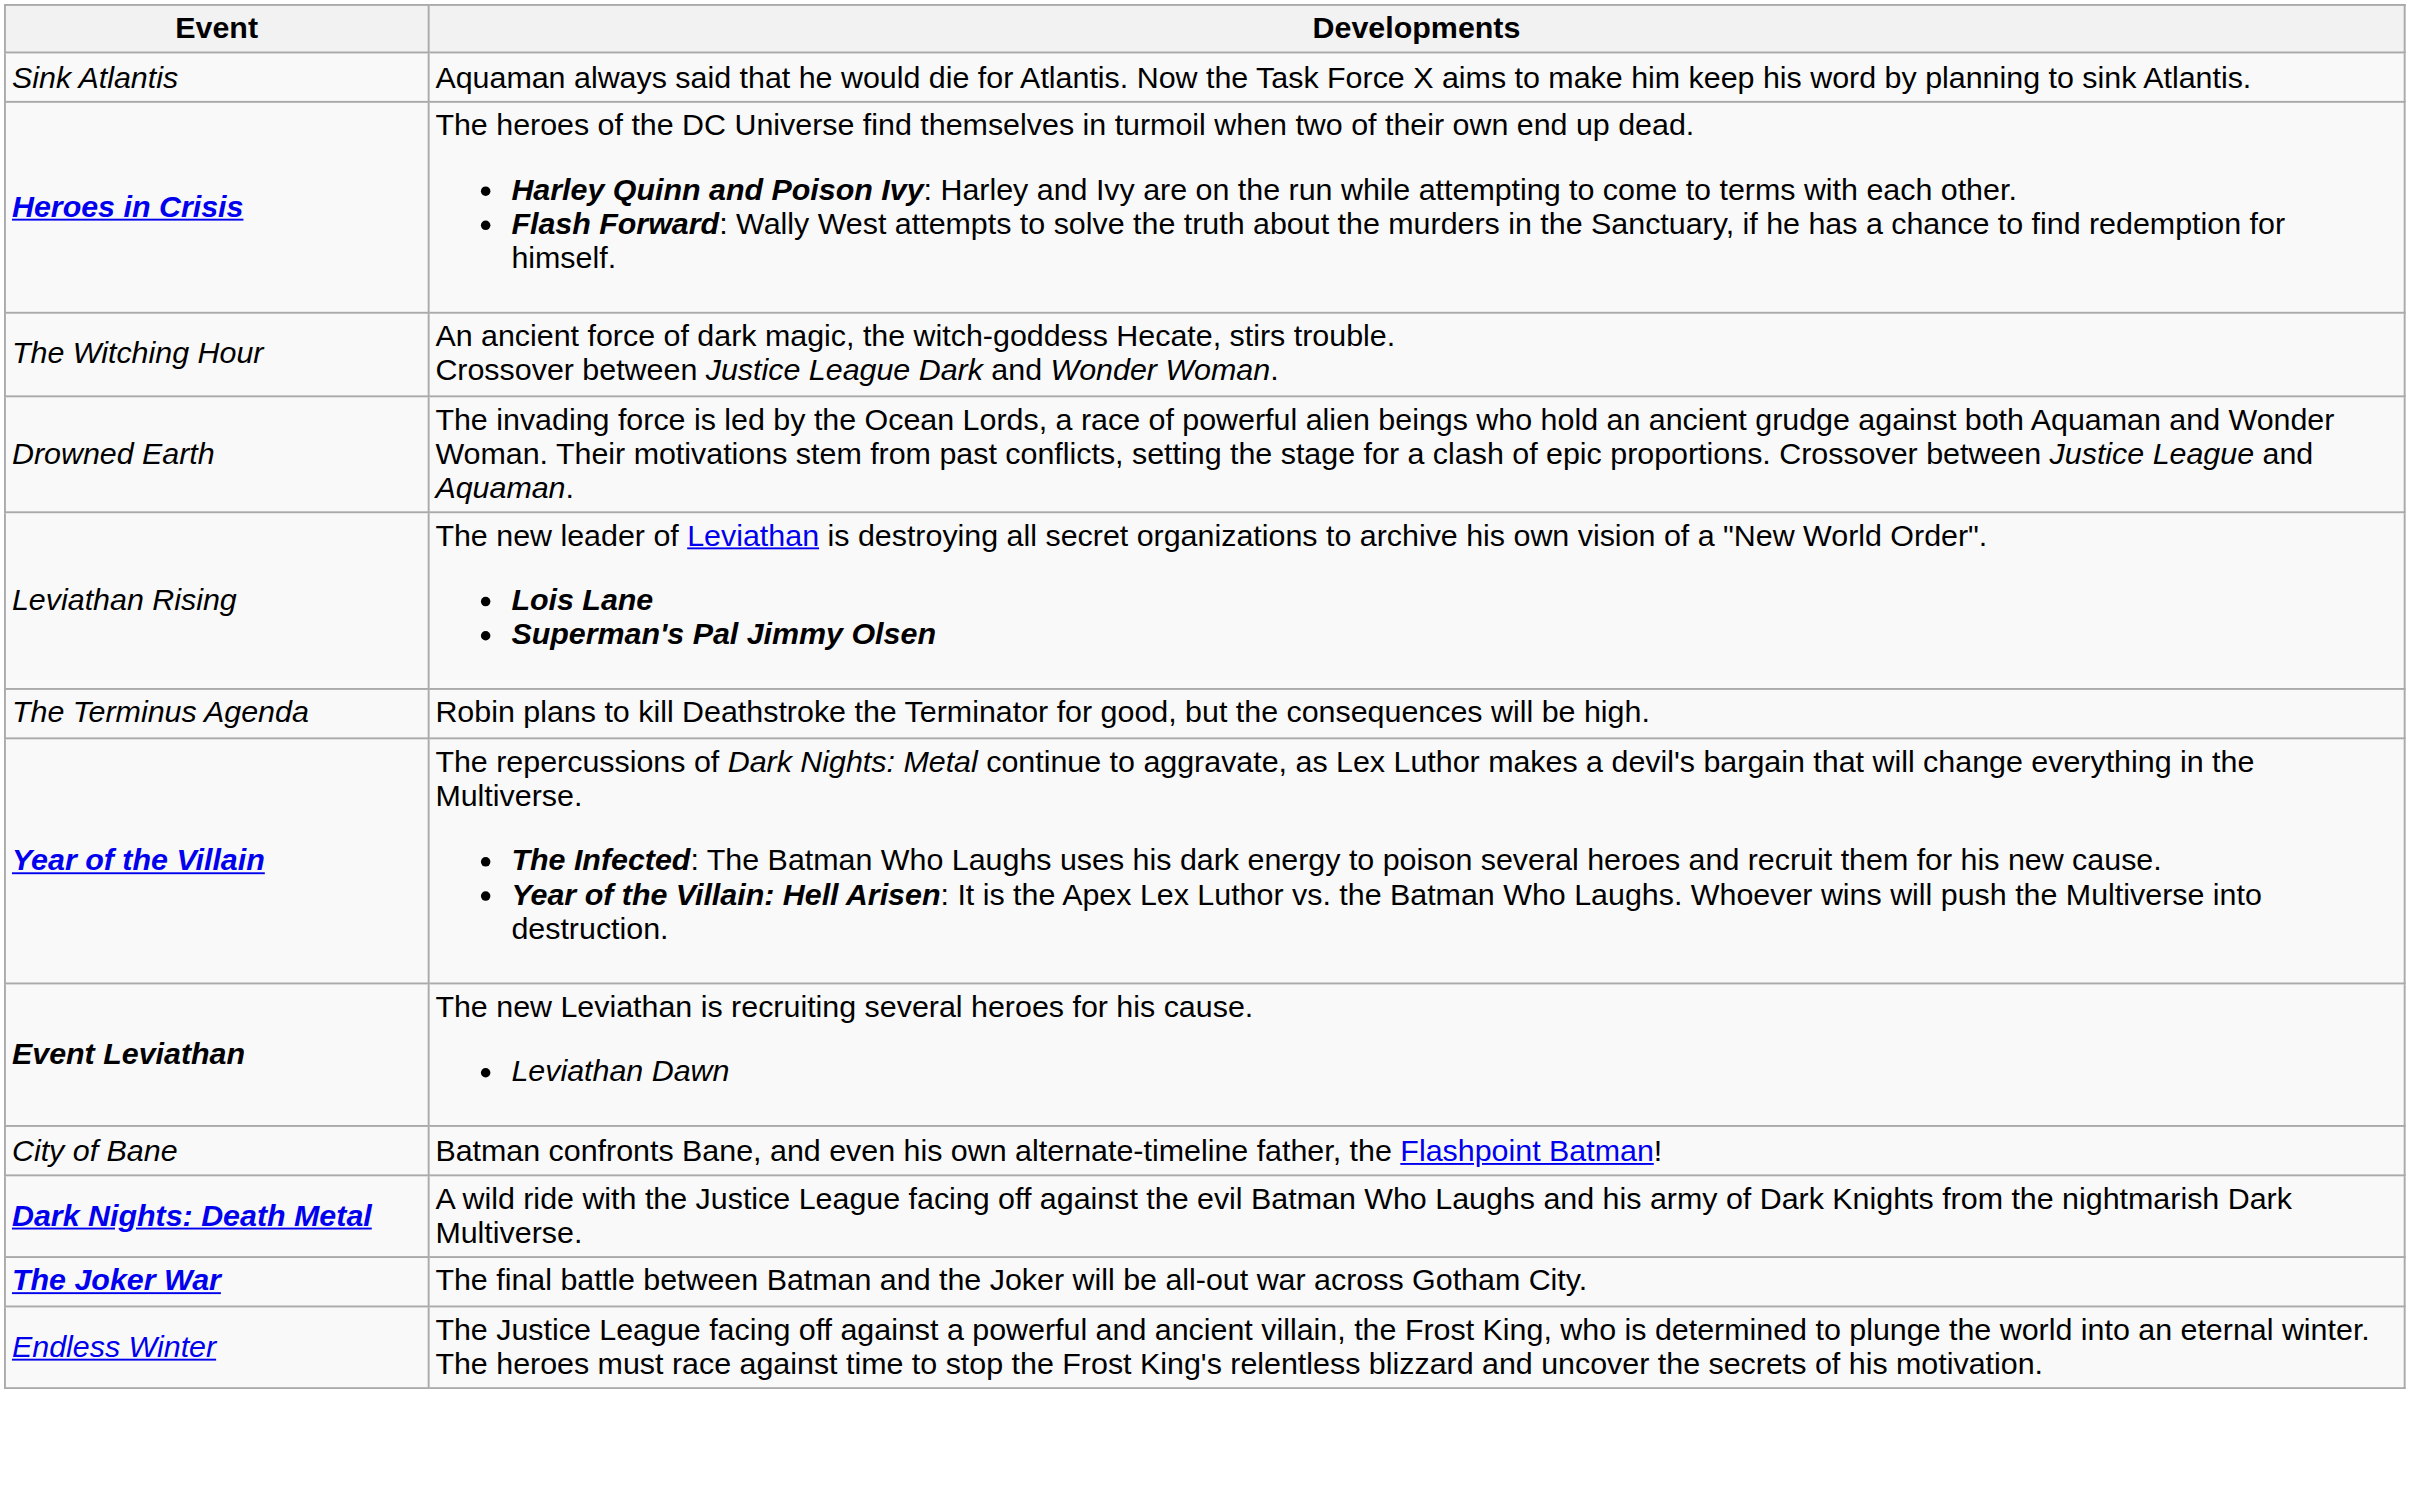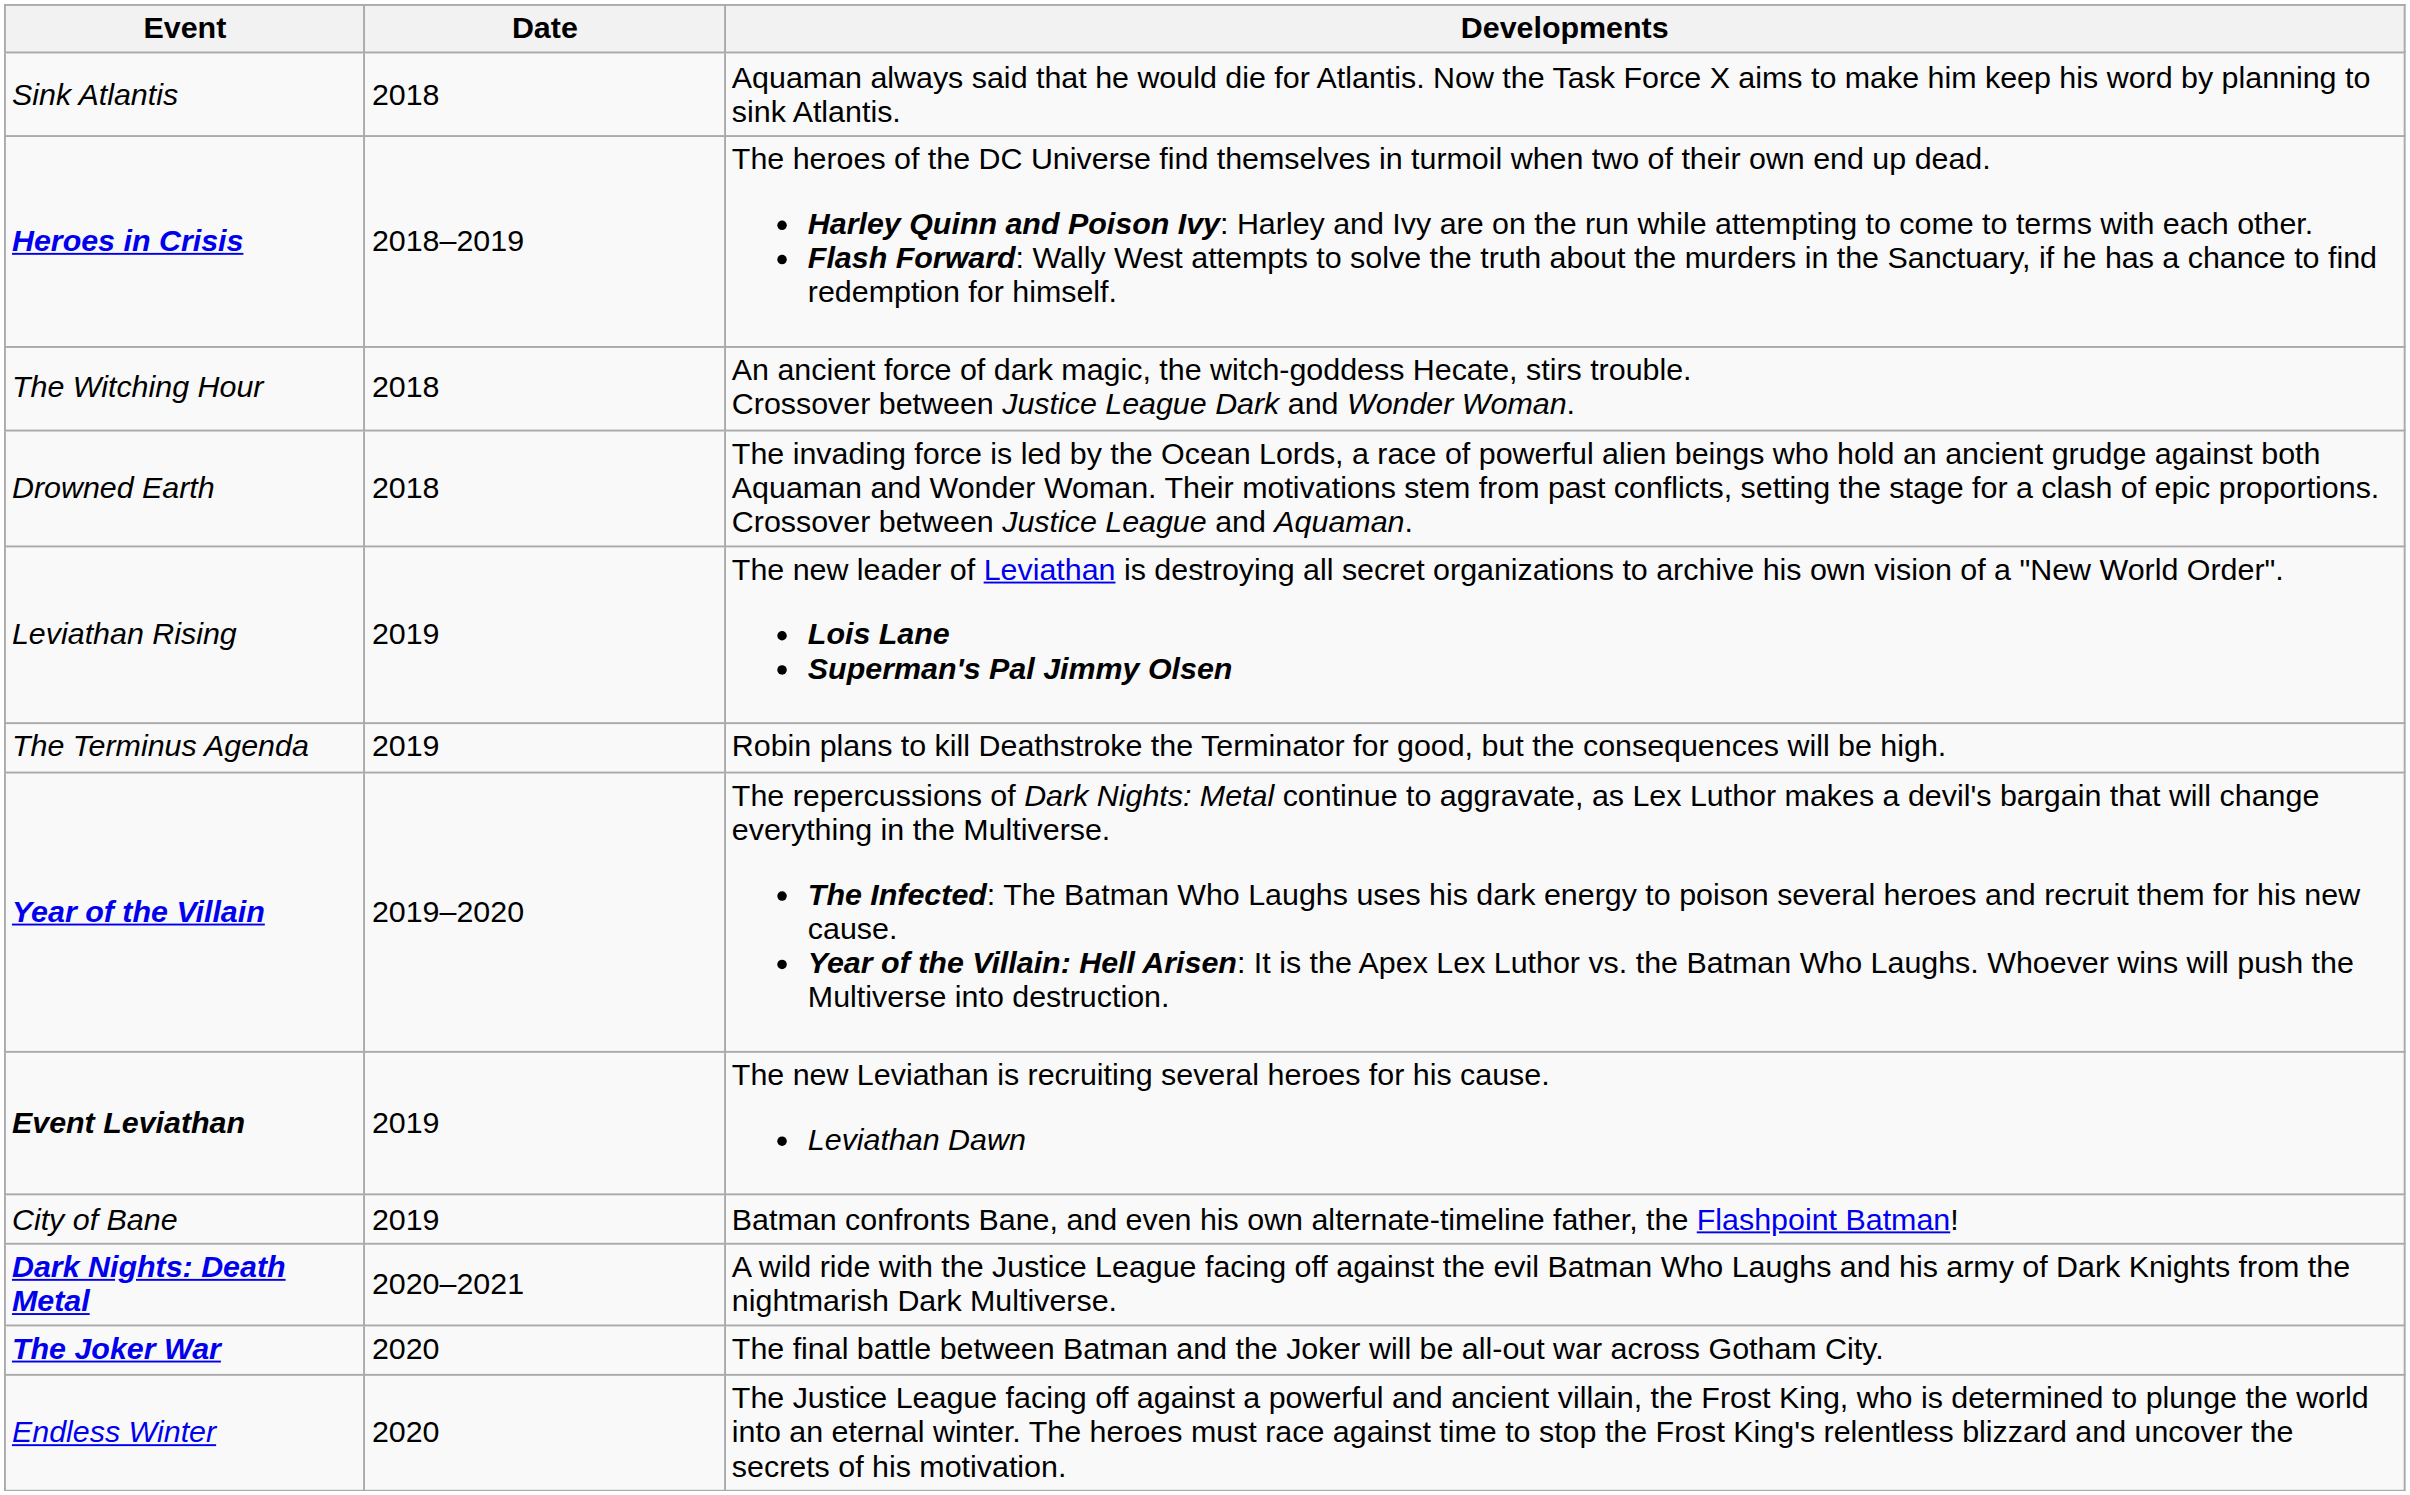 <table class="wikitable" style="width:100%;">
 <tr>
 <th width=15%>Event</th>
+<th width=15%>Date</th>
 <th width=70%>Developments</th>
 </tr>
 <tr>
 <td><em>Sink Atlantis</em></td>
+<td>2018</td>
 <td>Aquaman always said that he would die for Atlantis. Now the Task Force X aims to make him keep his word by planning to sink Atlantis.</td>
 </tr>
 <tr>
 <td><strong><em><a href='#'>Heroes in Crisis</a></em></strong></td>
+<td>2018–2019</td>
 <td>The heroes of the DC Universe find themselves in turmoil when two of their own end up dead.<br><ul><li><strong><em>Harley Quinn and Poison Ivy</em></strong>: Harley and Ivy are on the run while attempting to come to terms with each other.</li><li><strong><em>Flash Forward</em></strong>: Wally West attempts to solve the truth about the murders in the Sanctuary, if he has a chance to find redemption for himself.</li></ul></td>
 </tr>
 <tr>
 <td><em>The Witching Hour</em></td>
+<td>2018</td>
 <td>An ancient force of dark magic, the witch-goddess Hecate, stirs trouble.<br>Crossover between <em>Justice League Dark</em> and <em>Wonder Woman</em>.</td>
 </tr>
 <tr .>
 <td><em>Drowned Earth</em></td>
+<td>2018</td>
 <td>The invading force is led by the Ocean Lords, a race of powerful alien beings who hold an ancient grudge against both Aquaman and Wonder Woman. Their motivations stem from past conflicts, setting the stage for a clash of epic proportions. Crossover between <em>Justice League</em> and <em>Aquaman</em>.</td>
 </tr>
 <tr>
 <td><em>Leviathan Rising</em></td>
+<td>2019</td>
 <td>The new leader of <a href='#'>Leviathan</a> is destroying all secret organizations to archive his own vision of a "New World Order".<br><ul><li><strong><em>Lois Lane</em></strong></li><li><strong><em>Superman's Pal Jimmy Olsen</em></strong></li></ul></td>
 </tr>
 <tr>
 <td><em>The Terminus Agenda</em></td>
+<td>2019</td>
 <td>Robin plans to kill Deathstroke the Terminator for good, but the consequences will be high.</td>
 </tr>
 <tr>
 <td><strong><em><a href='#'>Year of the Villain</a></em></strong></td>
+<td>2019–2020</td>
 <td>The repercussions of <em>Dark Nights: Metal</em> continue to aggravate, as Lex Luthor makes a devil's bargain that will change everything in the Multiverse.<br><ul><li><strong><em>The Infected</em></strong>: The Batman Who Laughs uses his dark energy to poison several heroes and recruit them for his new cause.</li><li><strong><em>Year of the Villain: Hell Arisen</em></strong>: It is the Apex Lex Luthor vs. the Batman Who Laughs. Whoever wins will push the Multiverse into destruction.</li></ul></td>
 </tr>
 <tr>
 <td><strong><em>Event Leviathan</em></strong></td>
+<td>2019</td>
 <td>The new Leviathan is recruiting several heroes for his cause.<br><ul><li><em>Leviathan Dawn</em></li></ul></td>
 </tr>
 <tr>
 <td><em>City of Bane</em></td>
+<td>2019</td>
 <td>Batman confronts Bane, and even his own alternate-timeline father, the <a href='#'>Flashpoint Batman</a>!</td>
 </tr>
 <tr>
 <td><strong><em><a href='#'>Dark Nights: Death Metal</a></em></strong></td>
+<td>2020–2021</td>
 <td>A wild ride with the Justice League facing off against the evil Batman Who Laughs and his army of Dark Knights from the nightmarish Dark Multiverse.</td>
 </tr>
 <tr>
 <td><strong><em><a href='#'>The Joker War</a></em></strong></td>
+<td>2020</td>
 <td>The final battle between Batman and the Joker will be all-out war across Gotham City.</td>
 </tr>
 <tr>
 <td><em><a href='#'>Endless Winter</a></em></td>
+<td>2020</td>
 <td>The Justice League facing off against a powerful and ancient villain, the Frost King, who is determined to plunge the world into an eternal winter. The heroes must race against time to stop the Frost King's relentless blizzard and uncover the secrets of his motivation.</td>
 </tr>
 </table>
